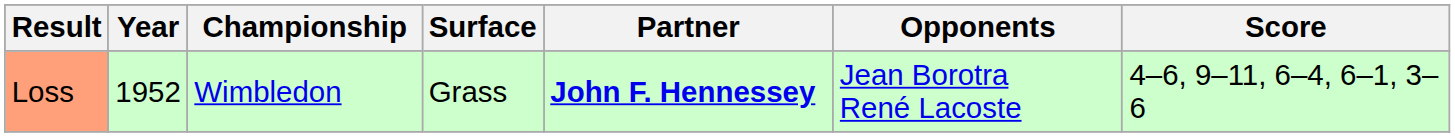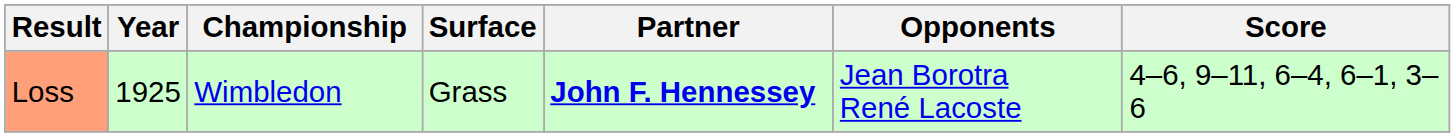 <table class="sortable wikitable">
 <tr>
 <th>Result</th>
 <th style="width:30px">Year</th>
 <th style="width:120px">Championship</th>
 <th style="width:50px">Surface</th>
 <th style="width:150px">Partner</th>
 <th style="width:150px">Opponents</th>
 <th style="width:170px" class="unsortable">Score</th>
 </tr>
 <tr style="background:#cfc;">
 <td style="background:#ffa07a;">Loss</td>
-<td>1952</td>
+<td>1925</td>
 <td><a href='#'>Wimbledon</a></td>
 <td>Grass</td>
 <td><strong> <a href='#'>John F. Hennessey</a></strong></td>
 <td> <a href='#'>Jean Borotra</a><br> <a href='#'>René Lacoste</a></td>
 <td>4–6, 9–11, 6–4, 6–1, 3–6</td>
 </tr>
 </table>
